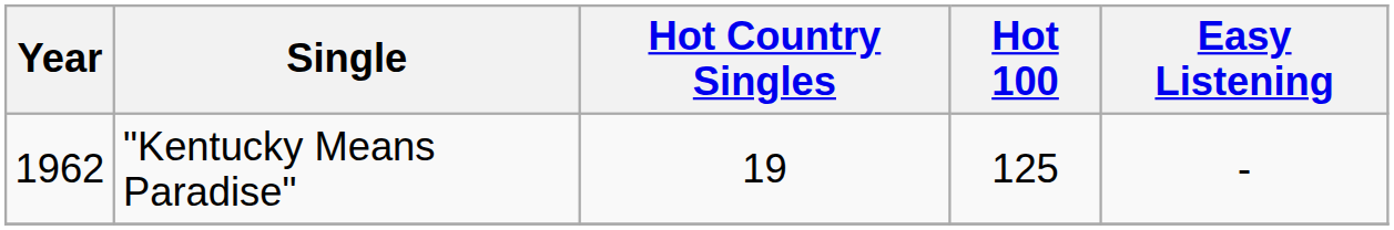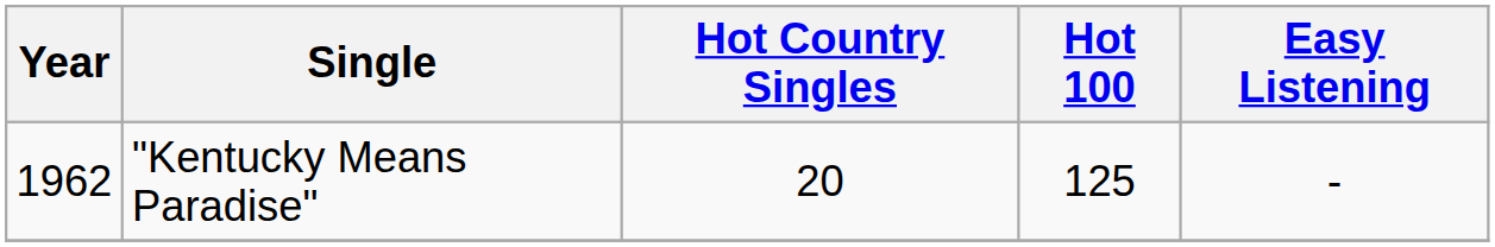 <table border=1 cellspacing=0 cellpadding=2 width="550px" class="wikitable">
 <tr>
 <th align="left">Year</th>
 <th align="left">Single</th>
 <th align="left"><a href='#'>Hot Country Singles</a></th>
 <th align="left"><a href='#'>Hot 100</a></th>
 <th align="left"><a href='#'>Easy Listening</a></th>
 </tr>
 <tr>
 <td align="center">1962</td>
 <td align="left">"Kentucky Means Paradise"</td>
-<td align="center">19</td>
+<td align="center">20</td>
 <td align="center">125</td>
 <td align="center">-</td>
 </tr>
 <tr>
 </tr>
 </table>
